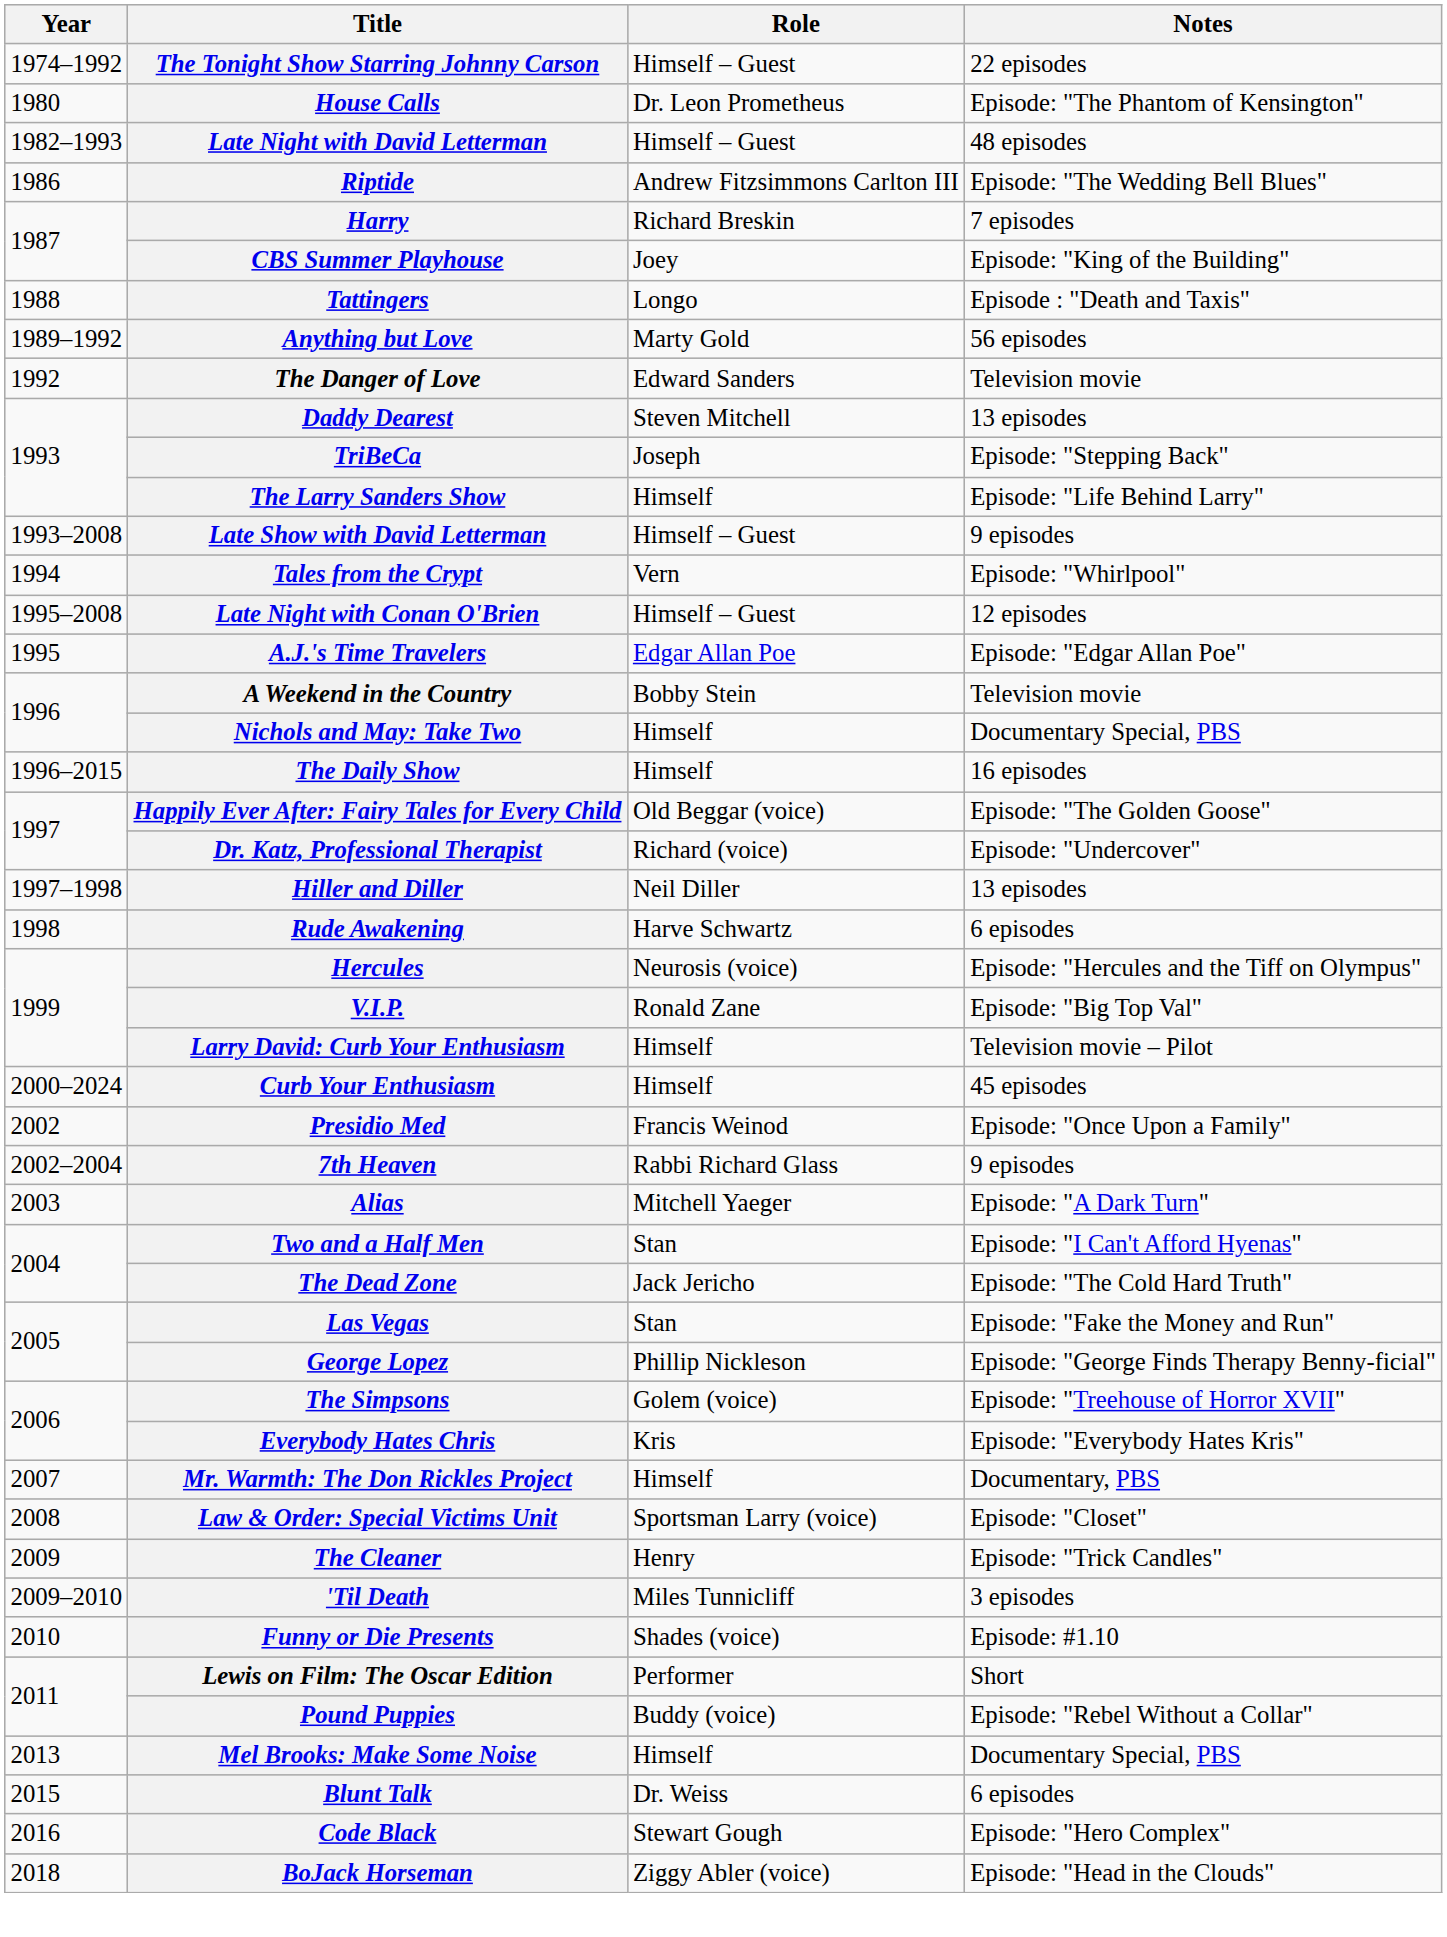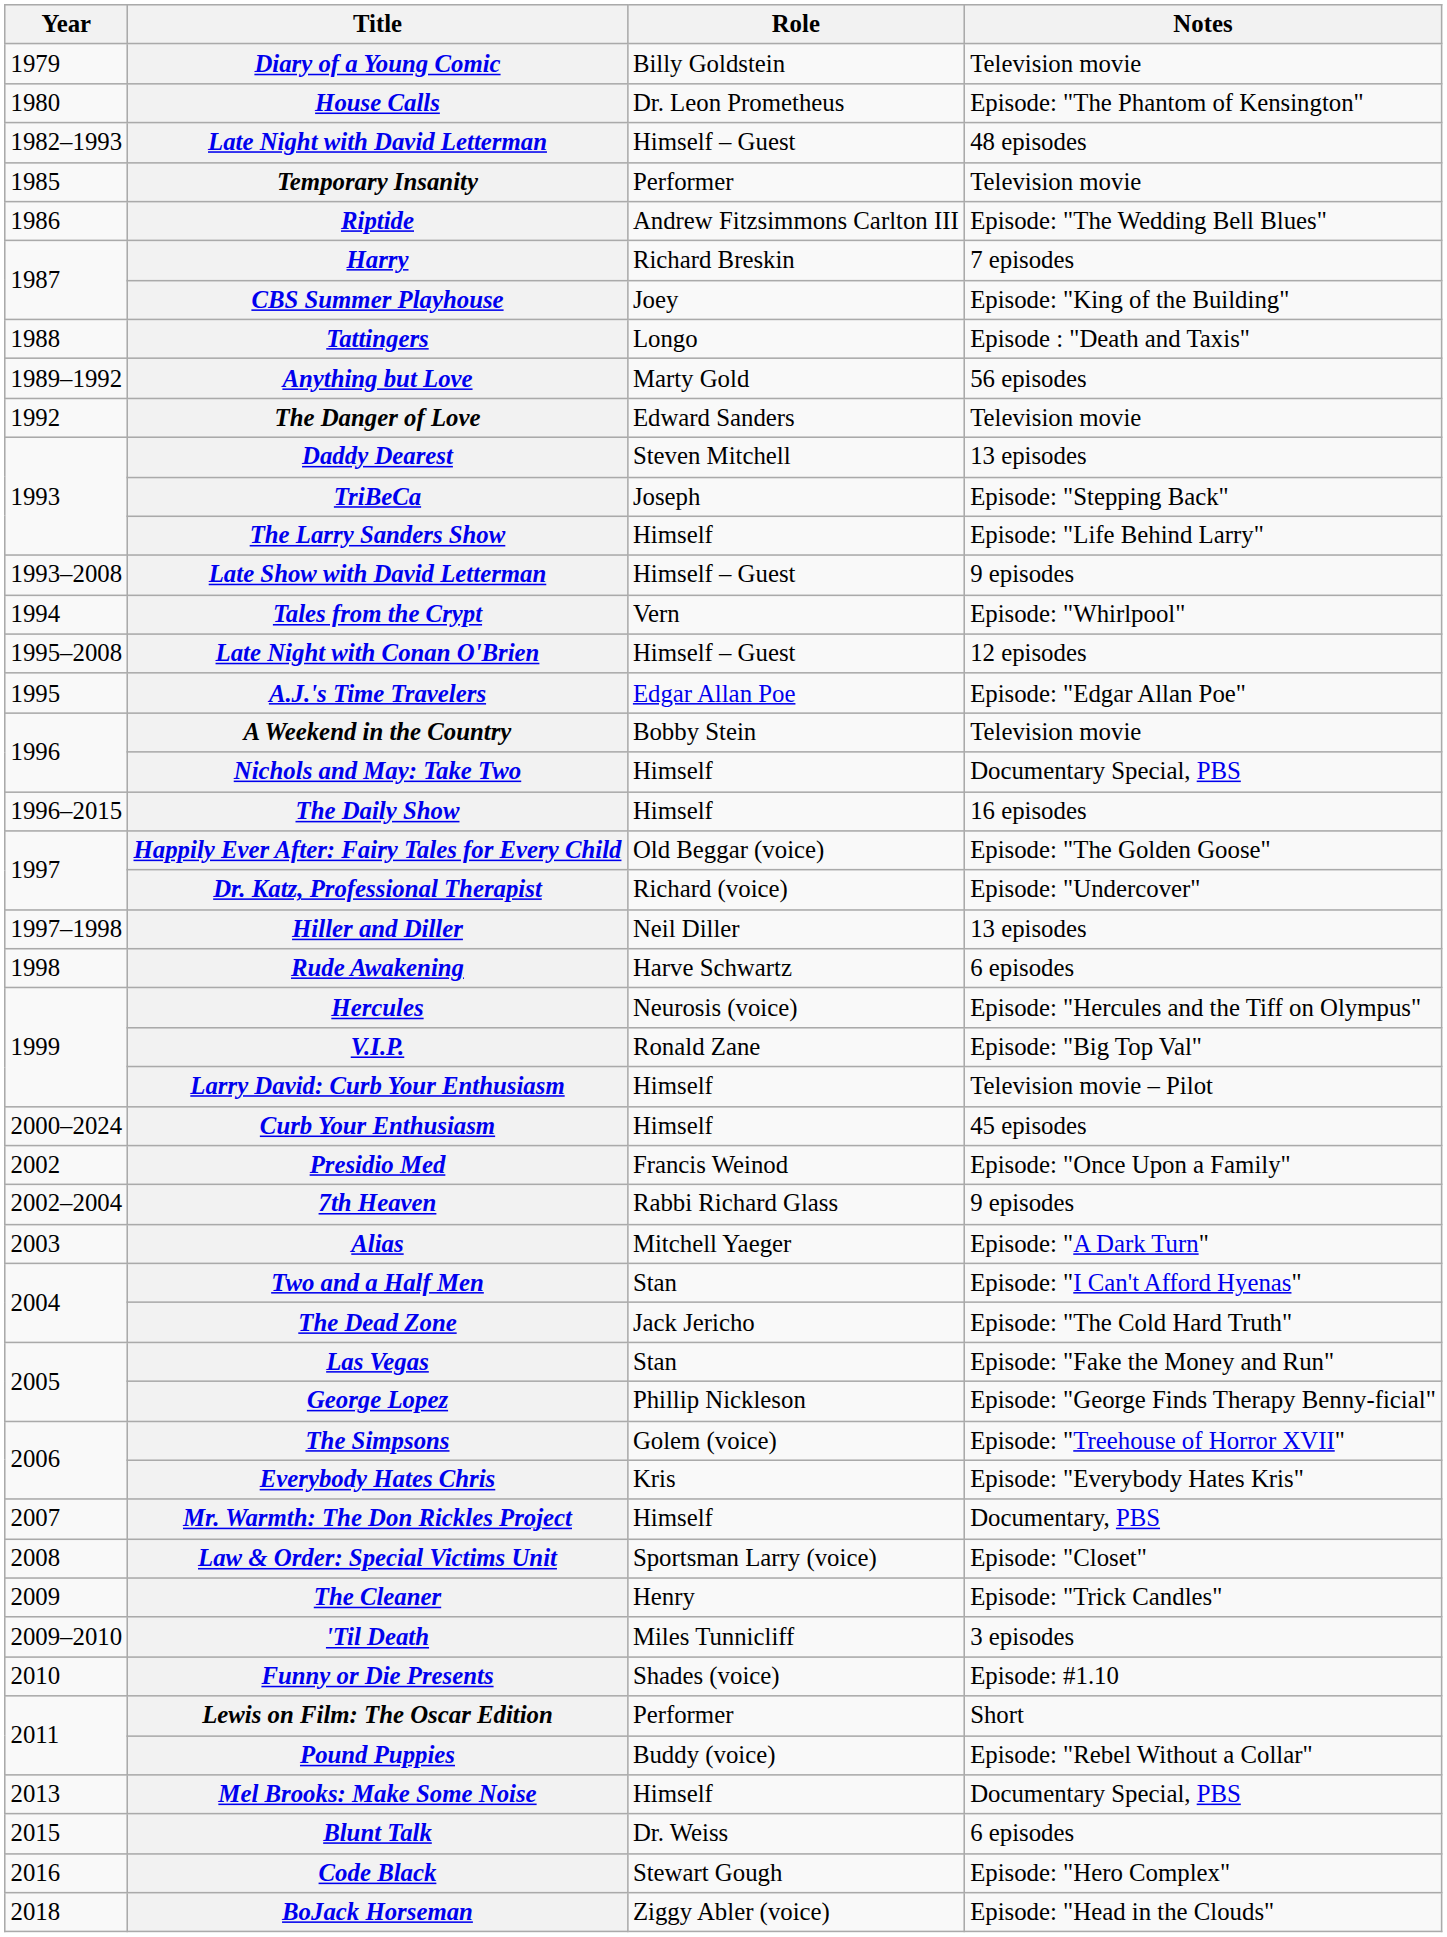 <table class="wikitable sortable plainrowheaders">
 <tr>
 <th scope="col">Year</th>
 <th scope="col">Title</th>
 <th scope="col">Role</th>
 <th scope="col" class="unsortable">Notes</th>
 </tr>
 <tr>
-<td>1974–1992</td>
-<th scope="row"><em><a href='#'>The Tonight Show Starring Johnny Carson</a></em></th>
-<td>Himself – Guest</td>
-<td>22 episodes</td>
+<td>1979</td>
+<th scope="row"><em><a href='#'>Diary of a Young Comic</a></em></th>
+<td>Billy Goldstein</td>
+<td>Television movie</td>
 </tr>
 <tr>
 <td>1980</td>
 <th scope="row"><em><a href='#'>House Calls</a></em></th>
 <td>Dr. Leon Prometheus</td>
 <td>Episode: "The Phantom of Kensington"</td>
 </tr>
 <tr>
 <td>1982–1993</td>
 <th scope="row"><em><a href='#'>Late Night with David Letterman</a></em></th>
 <td>Himself – Guest</td>
 <td>48 episodes</td>
+</tr>
+<tr>
+<td>1985</td>
+<th scope="row"><em>Temporary Insanity</em></th>
+<td>Performer</td>
+<td>Television movie</td>
 </tr>
 <tr>
 <td>1986</td>
 <th scope="row"><em><a href='#'>Riptide</a></em></th>
 <td>Andrew Fitzsimmons Carlton III</td>
 <td>Episode: "The Wedding Bell Blues"</td>
 </tr>
 <tr>
 <td rowspan=2>1987</td>
 <th scope="row"><em><a href='#'>Harry</a></em></th>
 <td>Richard Breskin</td>
 <td>7 episodes</td>
 </tr>
 <tr>
 <th scope="row"><em><a href='#'>CBS Summer Playhouse</a></em></th>
 <td>Joey</td>
 <td>Episode: "King of the Building"</td>
 </tr>
 <tr>
 <td>1988</td>
 <th scope="row"><em><a href='#'>Tattingers</a></em></th>
 <td>Longo</td>
 <td>Episode : "Death and Taxis"</td>
 </tr>
 <tr>
 <td>1989–1992</td>
 <th scope="row"><em><a href='#'>Anything but Love</a></em></th>
 <td>Marty Gold</td>
 <td>56 episodes</td>
 </tr>
 <tr>
 <td>1992</td>
 <th scope="row"><em>The Danger of Love</em></th>
 <td>Edward Sanders</td>
 <td>Television movie</td>
 </tr>
 <tr>
 <td rowspan=3>1993</td>
 <th scope="row"><em><a href='#'>Daddy Dearest</a></em></th>
 <td>Steven Mitchell</td>
 <td>13 episodes</td>
 </tr>
 <tr>
 <th scope="row"><em><a href='#'>TriBeCa</a></em></th>
 <td>Joseph</td>
 <td>Episode: "Stepping Back"</td>
 </tr>
 <tr>
 <th scope="row"><em><a href='#'>The Larry Sanders Show</a></em></th>
 <td>Himself</td>
 <td>Episode: "Life Behind Larry"</td>
 </tr>
 <tr>
 <td>1993–2008</td>
 <th scope="row"><em><a href='#'>Late Show with David Letterman</a></em></th>
 <td>Himself – Guest</td>
 <td>9 episodes</td>
 </tr>
 <tr>
 <td>1994</td>
 <th scope="row"><em><a href='#'>Tales from the Crypt</a></em></th>
 <td>Vern</td>
 <td>Episode: "Whirlpool"</td>
 </tr>
 <tr>
 <td>1995–2008</td>
 <th scope="row"><em><a href='#'>Late Night with Conan O'Brien</a></em></th>
 <td>Himself – Guest</td>
 <td>12 episodes</td>
 </tr>
 <tr>
 <td>1995</td>
 <th scope="row"><em><a href='#'>A.J.'s Time Travelers</a></em></th>
 <td><a href='#'>Edgar Allan Poe</a></td>
 <td>Episode: "Edgar Allan Poe"</td>
 </tr>
 <tr>
 <td rowspan=2>1996</td>
 <th scope="row"><em>A Weekend in the Country</em></th>
 <td>Bobby Stein</td>
 <td>Television movie</td>
 </tr>
 <tr>
 <th scope="row"><em><a href='#'>Nichols and May: Take Two</a></em></th>
 <td>Himself</td>
 <td>Documentary Special, <a href='#'>PBS</a></td>
 </tr>
 <tr>
 <td>1996–2015</td>
 <th scope="row"><em><a href='#'>The Daily Show</a></em></th>
 <td>Himself</td>
 <td>16 episodes </td>
 </tr>
 <tr>
 <td rowspan=2>1997</td>
 <th scope="row"><em><a href='#'>Happily Ever After: Fairy Tales for Every Child</a></em></th>
 <td>Old Beggar (voice)</td>
 <td>Episode: "The Golden Goose"</td>
 </tr>
 <tr>
 <th scope="row"><em><a href='#'>Dr. Katz, Professional Therapist</a></em></th>
 <td>Richard (voice)</td>
 <td>Episode: "Undercover"</td>
 </tr>
 <tr>
 <td>1997–1998</td>
 <th scope="row"><em><a href='#'>Hiller and Diller</a></em></th>
 <td>Neil Diller</td>
 <td>13 episodes</td>
 </tr>
 <tr>
 <td>1998</td>
 <th scope="row"><em><a href='#'>Rude Awakening</a></em></th>
 <td>Harve Schwartz</td>
 <td>6 episodes</td>
 </tr>
 <tr>
 <td rowspan=3>1999</td>
 <th scope="row"><em><a href='#'>Hercules</a></em></th>
 <td>Neurosis (voice)</td>
 <td>Episode: "Hercules and the Tiff on Olympus"</td>
 </tr>
 <tr>
 <th scope="row"><em><a href='#'>V.I.P.</a></em></th>
 <td>Ronald Zane</td>
 <td>Episode: "Big Top Val"</td>
 </tr>
 <tr>
 <th scope="row"><em><a href='#'>Larry David: Curb Your Enthusiasm</a></em></th>
 <td>Himself</td>
 <td>Television movie – Pilot </td>
 </tr>
 <tr>
 <td>2000–2024</td>
 <th scope="row"><em><a href='#'>Curb Your Enthusiasm</a></em></th>
 <td>Himself</td>
 <td>45 episodes</td>
 </tr>
 <tr>
 <td>2002</td>
 <th scope="row"><em><a href='#'>Presidio Med</a></em></th>
 <td>Francis Weinod</td>
 <td>Episode: "Once Upon a Family"</td>
 </tr>
 <tr>
 <td>2002–2004</td>
 <th scope="row"><em><a href='#'>7th Heaven</a></em></th>
 <td>Rabbi Richard Glass</td>
 <td>9 episodes</td>
 </tr>
 <tr>
 <td>2003</td>
 <th scope="row"><em><a href='#'>Alias</a></em></th>
 <td>Mitchell Yaeger</td>
 <td>Episode: "<a href='#'>A Dark Turn</a>"</td>
 </tr>
 <tr>
 <td rowspan=2>2004</td>
 <th scope="row"><em><a href='#'>Two and a Half Men</a></em></th>
 <td>Stan</td>
 <td>Episode: "<a href='#'>I Can't Afford Hyenas</a>"</td>
 </tr>
 <tr>
 <th scope="row"><em><a href='#'>The Dead Zone</a></em></th>
 <td>Jack Jericho</td>
 <td>Episode: "The Cold Hard Truth"</td>
 </tr>
 <tr>
 <td rowspan=2>2005</td>
 <th scope="row"><em><a href='#'>Las Vegas</a></em></th>
 <td>Stan</td>
 <td>Episode: "Fake the Money and Run"</td>
 </tr>
 <tr>
 <th scope="row"><em><a href='#'>George Lopez</a></em></th>
 <td>Phillip Nickleson</td>
 <td>Episode: "George Finds Therapy Benny-ficial"</td>
 </tr>
 <tr>
 <td rowspan=2>2006</td>
 <th scope="row"><em><a href='#'>The Simpsons</a></em></th>
 <td>Golem (voice)</td>
 <td>Episode: "<a href='#'>Treehouse of Horror XVII</a>"</td>
 </tr>
 <tr>
 <th scope="row"><em><a href='#'>Everybody Hates Chris</a></em></th>
 <td>Kris</td>
 <td>Episode: "Everybody Hates Kris"</td>
 </tr>
 <tr>
 <td>2007</td>
 <th scope="row"><em><a href='#'>Mr. Warmth: The Don Rickles Project</a></em></th>
 <td>Himself</td>
 <td>Documentary, <a href='#'>PBS</a></td>
 </tr>
 <tr>
 <td>2008</td>
 <th scope="row"><em><a href='#'>Law & Order: Special Victims Unit</a></em></th>
 <td>Sportsman Larry (voice)</td>
 <td>Episode: "Closet"</td>
 </tr>
 <tr>
 <td>2009</td>
 <th scope="row"><em><a href='#'>The Cleaner</a></em></th>
 <td>Henry</td>
 <td>Episode: "Trick Candles"</td>
 </tr>
 <tr>
 <td>2009–2010</td>
 <th scope="row"><em><a href='#'>'Til Death</a></em></th>
 <td>Miles Tunnicliff</td>
 <td>3 episodes</td>
 </tr>
 <tr>
 <td>2010</td>
 <th scope="row"><em><a href='#'>Funny or Die Presents</a></em></th>
 <td>Shades (voice)</td>
 <td>Episode: #1.10</td>
 </tr>
 <tr>
 <td rowspan=2>2011</td>
 <th scope="row"><em>Lewis on Film: The Oscar Edition</em></th>
 <td>Performer</td>
 <td>Short</td>
 </tr>
 <tr>
 <th scope="row"><em><a href='#'>Pound Puppies</a></em></th>
 <td>Buddy (voice)</td>
 <td>Episode: "Rebel Without a Collar"</td>
 </tr>
 <tr>
 <td>2013</td>
 <th scope="row"><em><a href='#'>Mel Brooks: Make Some Noise</a></em></th>
 <td>Himself</td>
 <td>Documentary Special, <a href='#'>PBS</a></td>
 </tr>
 <tr>
 <td>2015</td>
 <th scope="row"><em><a href='#'>Blunt Talk</a></em></th>
 <td>Dr. Weiss</td>
 <td>6 episodes</td>
 </tr>
 <tr>
 <td>2016</td>
 <th scope="row"><em><a href='#'>Code Black</a></em></th>
 <td>Stewart Gough</td>
 <td>Episode: "Hero Complex"</td>
 </tr>
 <tr>
 <td>2018</td>
 <th scope="row"><em><a href='#'>BoJack Horseman</a></em></th>
 <td>Ziggy Abler (voice)</td>
 <td>Episode: "Head in the Clouds"</td>
 </tr>
 </table>
